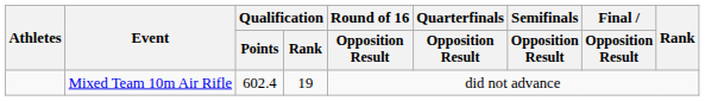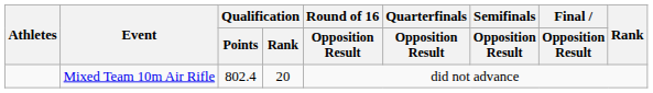 <table class="wikitable" style="font-size:90%;">
 <tr>
 <th rowspan=2>Athletes</th>
 <th rowspan=2>Event</th>
 <th colspan=2>Qualification</th>
 <th>Round of 16</th>
 <th>Quarterfinals</th>
 <th>Semifinals</th>
 <th>Final / </th>
 <th rowspan=2>Rank</th>
 </tr>
 <tr style="font-size:95%">
 <th>Points</th>
 <th>Rank</th>
 <th>Opposition<br>Result</th>
 <th>Opposition<br>Result</th>
 <th>Opposition<br>Result</th>
 <th>Opposition<br>Result</th>
 </tr>
 <tr align=center>
 <td align=left><br></td>
 <td align=left><a href='#'>Mixed Team 10m Air Rifle</a></td>
-<td>602.4</td>
-<td>19</td>
+<td>802.4</td>
+<td>20</td>
 <td colspan=5>did not advance</td>
 </tr>
 </table>
